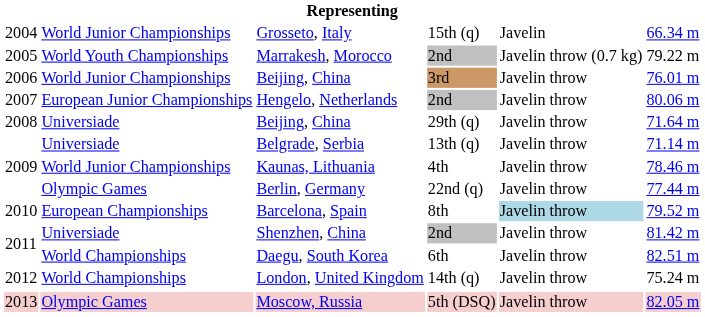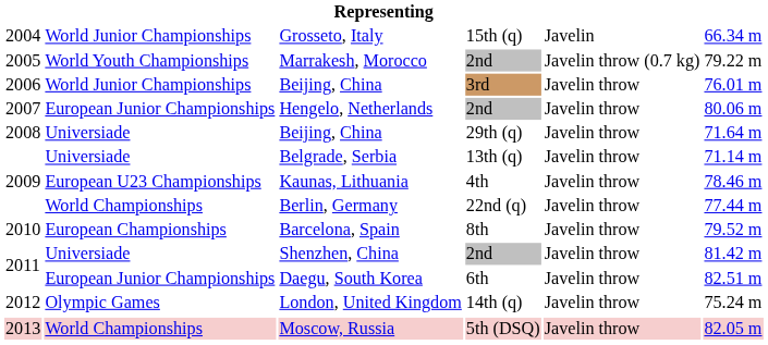 <table>
 <tr>
 <th colspan="6">Representing </th>
 </tr>
 <tr>
 <td>2004</td>
 <td><a href='#'>World Junior Championships</a></td>
 <td><a href='#'>Grosseto</a>, <a href='#'>Italy</a></td>
 <td>15th (q)</td>
 <td>Javelin</td>
 <td><a href='#'>66.34 m</a></td>
 </tr>
 <tr>
 <td>2005</td>
 <td><a href='#'>World Youth Championships</a></td>
 <td><a href='#'>Marrakesh</a>, <a href='#'>Morocco</a></td>
 <td bgcolor="silver">2nd</td>
 <td>Javelin throw (0.7 kg)</td>
 <td>79.22 m</td>
 </tr>
 <tr>
 <td>2006</td>
 <td><a href='#'>World Junior Championships</a></td>
 <td><a href='#'>Beijing</a>, <a href='#'>China</a></td>
 <td bgcolor="cc9966">3rd</td>
 <td>Javelin throw</td>
 <td><a href='#'>76.01 m</a></td>
 </tr>
 <tr>
 <td>2007</td>
 <td><a href='#'>European Junior Championships</a></td>
 <td><a href='#'>Hengelo</a>, <a href='#'>Netherlands</a></td>
 <td bgcolor="silver">2nd</td>
 <td>Javelin throw</td>
 <td><a href='#'>80.06 m</a></td>
 </tr>
 <tr>
 <td>2008</td>
 <td><a href='#'>Universiade</a></td>
 <td><a href='#'>Beijing</a>, <a href='#'>China</a></td>
 <td>29th (q)</td>
 <td>Javelin throw</td>
 <td><a href='#'>71.64 m</a></td>
 </tr>
 <tr>
 <td rowspan=3>2009</td>
 <td><a href='#'>Universiade</a></td>
 <td><a href='#'>Belgrade</a>, <a href='#'>Serbia</a></td>
 <td>13th (q)</td>
 <td>Javelin throw</td>
 <td><a href='#'>71.14 m</a></td>
 </tr>
 <tr>
-<td><a href='#'>World Junior Championships</a></td>
+<td><a href='#'>European U23 Championships</a></td>
 <td><a href='#'>Kaunas, Lithuania</a></td>
 <td>4th</td>
 <td>Javelin throw</td>
 <td><a href='#'>78.46 m</a></td>
 </tr>
 <tr>
-<td><a href='#'>Olympic Games</a></td>
+<td><a href='#'>World Championships</a></td>
 <td><a href='#'>Berlin</a>, <a href='#'>Germany</a></td>
 <td>22nd (q)</td>
 <td>Javelin throw</td>
 <td><a href='#'>77.44 m</a></td>
 </tr>
 <tr>
 <td>2010</td>
 <td><a href='#'>European Championships</a></td>
 <td><a href='#'>Barcelona</a>, <a href='#'>Spain</a></td>
 <td>8th</td>
-<td style="background: lightblue;">Javelin throw</td>
+<td>Javelin throw</td>
 <td><a href='#'>79.52 m</a></td>
 </tr>
 <tr>
 <td rowspan=2>2011</td>
 <td><a href='#'>Universiade</a></td>
 <td><a href='#'>Shenzhen</a>, <a href='#'>China</a></td>
 <td bgcolor="silver">2nd</td>
 <td>Javelin throw</td>
 <td><a href='#'>81.42 m</a></td>
 </tr>
 <tr>
-<td><a href='#'>World Championships</a></td>
+<td><a href='#'>European Junior Championships</a></td>
 <td><a href='#'>Daegu</a>, <a href='#'>South Korea</a></td>
 <td>6th</td>
 <td>Javelin throw</td>
 <td><a href='#'>82.51 m</a></td>
 </tr>
 <tr>
 <td>2012</td>
-<td><a href='#'>World Championships</a></td>
+<td><a href='#'>Olympic Games</a></td>
 <td><a href='#'>London</a>, <a href='#'>United Kingdom</a></td>
 <td>14th (q)</td>
 <td>Javelin throw</td>
 <td>75.24 m</td>
 </tr>
 <tr>
 </tr>
 <tr bgcolor=#F6CECE>
 <td>2013</td>
-<td><a href='#'>Olympic Games</a></td>
+<td><a href='#'>World Championships</a></td>
 <td><a href='#'>Moscow, Russia</a></td>
 <td>5th (DSQ)</td>
 <td>Javelin throw</td>
 <td><a href='#'>82.05 m</a></td>
 </tr>
 </table>
